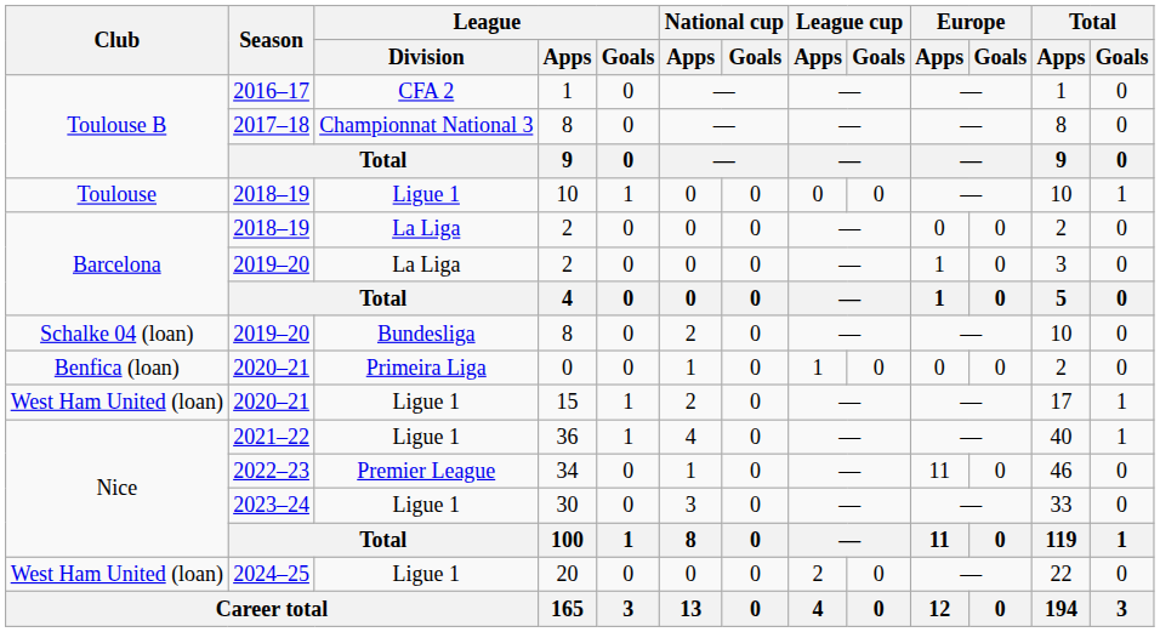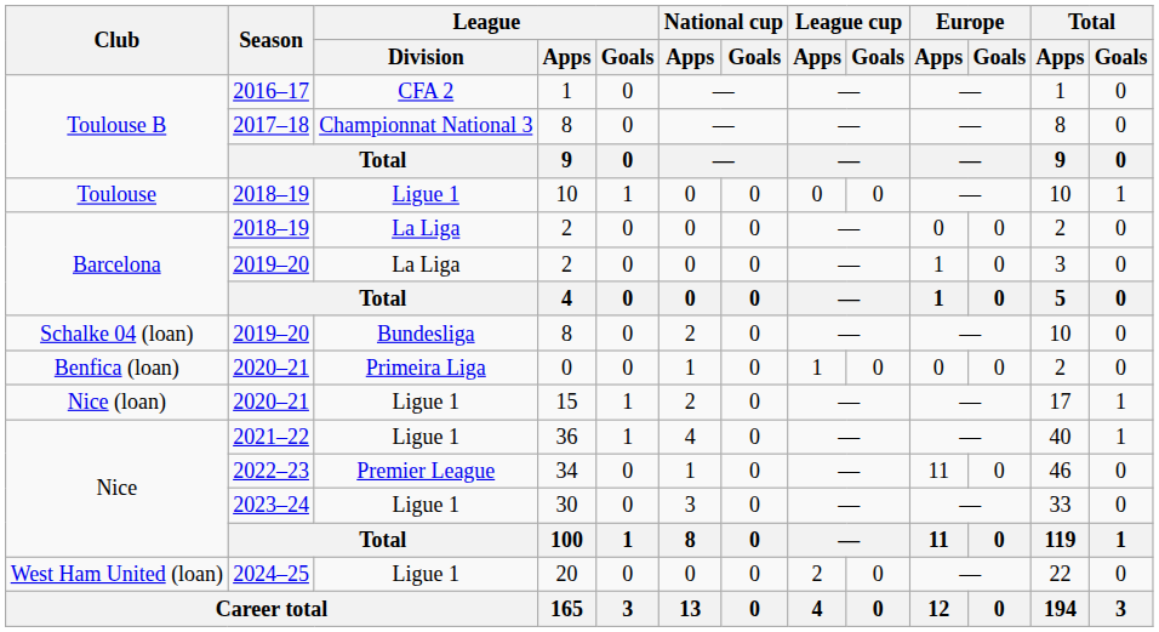 <table class="wikitable" style="text-align:center">
 <tr>
 <th rowspan=2>Club</th>
 <th rowspan=2>Season</th>
 <th colspan=3>League</th>
 <th colspan=2>National cup</th>
 <th colspan=2>League cup</th>
 <th colspan=2>Europe</th>
 <th colspan=2>Total</th>
 </tr>
 <tr>
 <th>Division</th>
 <th>Apps</th>
 <th>Goals</th>
 <th>Apps</th>
 <th>Goals</th>
 <th>Apps</th>
 <th>Goals</th>
 <th>Apps</th>
 <th>Goals</th>
 <th>Apps</th>
 <th>Goals</th>
 </tr>
 <tr>
 <td rowspan=3><a href='#'>Toulouse B</a></td>
 <td><a href='#'>2016–17</a></td>
 <td><a href='#'>CFA 2</a></td>
 <td>1</td>
 <td>0</td>
 <td colspan=2>—</td>
 <td colspan=2>—</td>
 <td colspan=2>—</td>
 <td>1</td>
 <td>0</td>
 </tr>
 <tr>
 <td><a href='#'>2017–18</a></td>
 <td><a href='#'>Championnat National 3</a></td>
 <td>8</td>
 <td>0</td>
 <td colspan=2>—</td>
 <td colspan=2>—</td>
 <td colspan=2>—</td>
 <td>8</td>
 <td>0</td>
 </tr>
 <tr>
 <th colspan=2>Total</th>
 <th>9</th>
 <th>0</th>
 <th colspan=2>—</th>
 <th colspan=2>—</th>
 <th colspan=2>—</th>
 <th>9</th>
 <th>0</th>
 </tr>
 <tr>
 <td><a href='#'>Toulouse</a></td>
 <td><a href='#'>2018–19</a></td>
 <td><a href='#'>Ligue 1</a></td>
 <td>10</td>
 <td>1</td>
 <td>0</td>
 <td>0</td>
 <td>0</td>
 <td>0</td>
 <td colspan=2>—</td>
 <td>10</td>
 <td>1</td>
 </tr>
 <tr>
 <td rowspan=3><a href='#'>Barcelona</a></td>
 <td><a href='#'>2018–19</a></td>
 <td><a href='#'>La Liga</a></td>
 <td>2</td>
 <td>0</td>
 <td>0</td>
 <td>0</td>
 <td colspan=2>—</td>
 <td>0</td>
 <td>0</td>
 <td>2</td>
 <td>0</td>
 </tr>
 <tr>
 <td><a href='#'>2019–20</a></td>
 <td>La Liga</td>
 <td>2</td>
 <td>0</td>
 <td>0</td>
 <td>0</td>
 <td colspan=2>—</td>
 <td>1</td>
 <td>0</td>
 <td>3</td>
 <td>0</td>
 </tr>
 <tr>
 <th colspan=2>Total</th>
 <th>4</th>
 <th>0</th>
 <th>0</th>
 <th>0</th>
 <th colspan=2>—</th>
 <th>1</th>
 <th>0</th>
 <th>5</th>
 <th>0</th>
 </tr>
 <tr>
 <td><a href='#'>Schalke 04</a> (loan)</td>
 <td><a href='#'>2019–20</a></td>
 <td><a href='#'>Bundesliga</a></td>
 <td>8</td>
 <td>0</td>
 <td>2</td>
 <td>0</td>
 <td colspan=2>—</td>
 <td colspan=2>—</td>
 <td>10</td>
 <td>0</td>
 </tr>
 <tr>
 <td><a href='#'>Benfica</a> (loan)</td>
 <td><a href='#'>2020–21</a></td>
 <td><a href='#'>Primeira Liga</a></td>
 <td>0</td>
 <td>0</td>
 <td>1</td>
 <td>0</td>
 <td>1</td>
 <td>0</td>
 <td>0</td>
 <td>0</td>
 <td>2</td>
 <td>0</td>
 </tr>
 <tr>
-<td><a href='#'>West Ham United</a> (loan)</td>
+<td><a href='#'>Nice</a> (loan)</td>
 <td><a href='#'>2020–21</a></td>
 <td>Ligue 1</td>
 <td>15</td>
 <td>1</td>
 <td>2</td>
 <td>0</td>
 <td colspan=2>—</td>
 <td colspan=2>—</td>
 <td>17</td>
 <td>1</td>
 </tr>
 <tr>
 <td rowspan=4>Nice</td>
 <td><a href='#'>2021–22</a></td>
 <td>Ligue 1</td>
 <td>36</td>
 <td>1</td>
 <td>4</td>
 <td>0</td>
 <td colspan=2>—</td>
 <td colspan=2>—</td>
 <td>40</td>
 <td>1</td>
 </tr>
 <tr>
 <td><a href='#'>2022–23</a></td>
 <td><a href='#'>Premier League</a></td>
 <td>34</td>
 <td>0</td>
 <td>1</td>
 <td>0</td>
 <td colspan=2>—</td>
 <td>11</td>
 <td>0</td>
 <td>46</td>
 <td>0</td>
 </tr>
 <tr>
 <td><a href='#'>2023–24</a></td>
 <td>Ligue 1</td>
 <td>30</td>
 <td>0</td>
 <td>3</td>
 <td>0</td>
 <td colspan=2>—</td>
 <td colspan=2>—</td>
 <td>33</td>
 <td>0</td>
 </tr>
 <tr>
 <th colspan=2>Total</th>
 <th>100</th>
 <th>1</th>
 <th>8</th>
 <th>0</th>
 <th colspan=2>—</th>
 <th>11</th>
 <th>0</th>
 <th>119</th>
 <th>1</th>
 </tr>
 <tr>
 <td><a href='#'>West Ham United</a> (loan)</td>
 <td><a href='#'>2024–25</a></td>
 <td>Ligue 1</td>
 <td>20</td>
 <td>0</td>
 <td>0</td>
 <td>0</td>
 <td>2</td>
 <td>0</td>
 <td colspan=2>—</td>
 <td>22</td>
 <td>0</td>
 </tr>
 <tr>
 <th colspan=3>Career total</th>
 <th>165</th>
 <th>3</th>
 <th>13</th>
 <th>0</th>
 <th>4</th>
 <th>0</th>
 <th>12</th>
 <th>0</th>
 <th>194</th>
 <th>3</th>
 </tr>
 </table>
